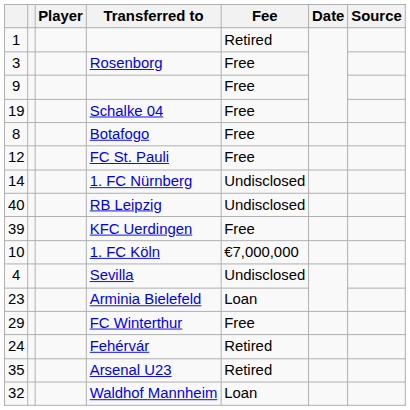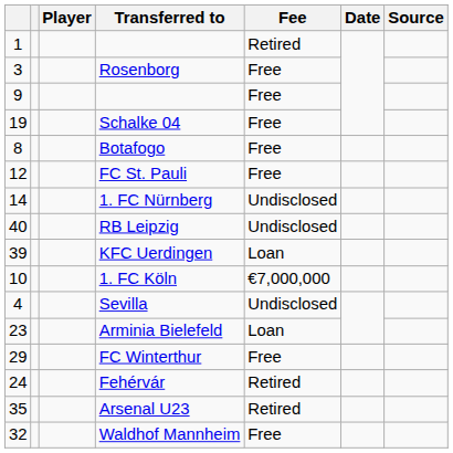 <table class="wikitable plainrowheaders sortable">
 <tr>
 <th></th>
 <th></th>
 <th scope=col>Player</th>
 <th>Transferred to</th>
 <th !scope=col; style="width: 65px;">Fee</th>
 <th scope=col>Date</th>
 <th scope=col>Source</th>
 </tr>
 <tr>
 <td align=center>1</td>
 <td align=center></td>
 <td></td>
 <td></td>
 <td>Retired</td>
 <td rowspan=4></td>
 <td></td>
 </tr>
 <tr>
 <td align=center>3</td>
 <td align=center></td>
 <td></td>
 <td> <a href='#'>Rosenborg</a></td>
 <td>Free</td>
 <td></td>
 </tr>
 <tr>
 <td align=center>9</td>
 <td align=center></td>
 <td></td>
 <td></td>
 <td>Free</td>
 <td></td>
 </tr>
 <tr>
 <td align=center>19</td>
 <td align=center></td>
 <td></td>
 <td> <a href='#'>Schalke 04</a></td>
 <td>Free</td>
 <td></td>
 </tr>
 <tr>
 <td align=center>8</td>
 <td align=center></td>
 <td></td>
 <td> <a href='#'>Botafogo</a></td>
 <td>Free</td>
 <td></td>
 <td></td>
 </tr>
 <tr>
 <td align=center>12</td>
 <td align=center></td>
 <td></td>
 <td> <a href='#'>FC St. Pauli</a></td>
 <td>Free</td>
 <td></td>
 <td></td>
 </tr>
 <tr>
 <td align=center>14</td>
 <td align=center></td>
 <td></td>
 <td> <a href='#'>1. FC Nürnberg</a></td>
 <td>Undisclosed</td>
 <td></td>
 <td></td>
 </tr>
 <tr>
 <td align=center>40</td>
 <td align=center></td>
 <td></td>
 <td> <a href='#'>RB Leipzig</a></td>
 <td>Undisclosed</td>
 <td></td>
 <td></td>
 </tr>
 <tr>
 <td align=center>39</td>
 <td align=center></td>
 <td></td>
 <td> <a href='#'>KFC Uerdingen</a></td>
-<td>Free</td>
+<td>Loan</td>
 <td></td>
 <td></td>
 </tr>
 <tr>
 <td align=center>10</td>
 <td align=center></td>
 <td></td>
 <td> <a href='#'>1. FC Köln</a></td>
 <td>€7,000,000</td>
 <td></td>
 <td></td>
 </tr>
 <tr>
 <td align=center>4</td>
 <td align=center></td>
 <td></td>
 <td> <a href='#'>Sevilla</a></td>
 <td>Undisclosed</td>
 <td rowspan=2></td>
 <td></td>
 </tr>
 <tr>
 <td align=center>23</td>
 <td align=center></td>
 <td></td>
 <td> <a href='#'>Arminia Bielefeld</a></td>
 <td>Loan</td>
 <td></td>
 </tr>
 <tr>
 <td align=center>29</td>
 <td align=center></td>
 <td></td>
 <td> <a href='#'>FC Winterthur</a></td>
 <td>Free</td>
 <td></td>
 <td></td>
 </tr>
 <tr>
 <td align=center>24</td>
 <td align=center></td>
 <td></td>
 <td> <a href='#'>Fehérvár</a></td>
 <td>Retired</td>
 <td></td>
 <td></td>
 </tr>
 <tr>
 <td align=center>35</td>
 <td align=center></td>
 <td></td>
 <td> <a href='#'>Arsenal U23</a></td>
 <td>Retired</td>
 <td></td>
 <td></td>
 </tr>
 <tr>
 <td align=center>32</td>
 <td align=center></td>
 <td></td>
 <td> <a href='#'>Waldhof Mannheim</a></td>
-<td>Loan</td>
+<td>Free</td>
 <td></td>
 <td></td>
 </tr>
 </table>
